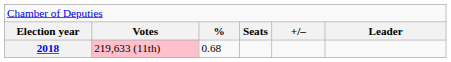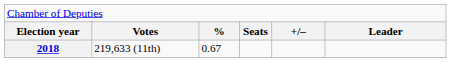 <table class=wikitable style="width:50%; border:1px #AAAAFF solid">
 <tr>
 <td colspan=7><a href='#'>Chamber of Deputies</a></td>
 </tr>
 <tr>
 <th width=13%>Election year</th>
 <th width=16%>Votes</th>
 <th width=6%>%</th>
 <th width=1%>Seats</th>
 <th width=8%>+/–</th>
 <th width=18%>Leader</th>
 </tr>
 <tr>
 <th><a href='#'>2018</a></th>
-<td style="background: pink;">219,633 (11th)</td>
-<td>0.68</td>
+<td>219,633 (11th)</td>
+<td>0.67</td>
 <td></td>
 <td></td>
 <td></td>
 </tr>
 </table>
